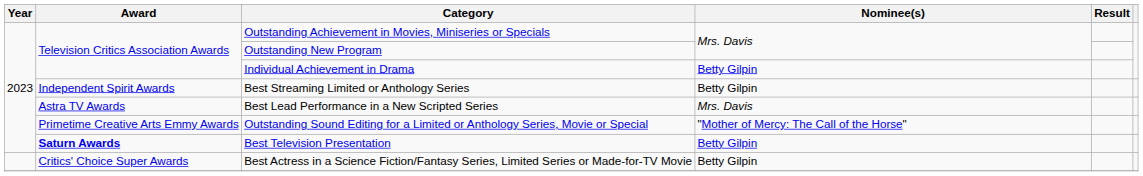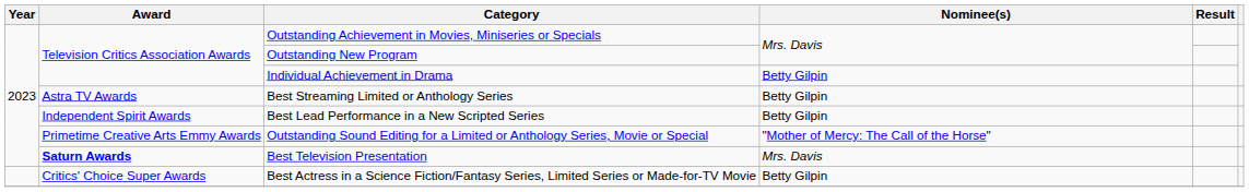 <table class="wikitable plainrowheaders sortable">
 <tr>
 <th scope="col">Year</th>
 <th scope="col">Award</th>
 <th scope="col">Category</th>
 <th scope="col" style="width:35%;">Nominee(s)</th>
 <th scope="col">Result</th>
 <th scope="col" class="unsortable"></th>
 </tr>
 <tr>
 <td style="text-align:center" rowspan="7">2023</td>
 <td rowspan="3"><a href='#'>Television Critics Association Awards</a></td>
 <td><a href='#'>Outstanding Achievement in Movies, Miniseries or Specials</a></td>
 <td rowspan="2"><em>Mrs. Davis</em></td>
 <td></td>
 <td rowspan="3" align="center"></td>
 </tr>
 <tr>
 <td><a href='#'>Outstanding New Program</a></td>
 <td></td>
 </tr>
 <tr>
 <td><a href='#'>Individual Achievement in Drama</a></td>
 <td><a href='#'>Betty Gilpin</a></td>
 <td></td>
 </tr>
 <tr>
-<td><a href='#'>Independent Spirit Awards</a></td>
+<td><a href='#'>Astra TV Awards</a></td>
 <td>Best Streaming Limited or Anthology Series</td>
 <td>Betty Gilpin</td>
 <td></td>
 <td align="center"></td>
 </tr>
 <tr>
-<td><a href='#'>Astra TV Awards</a></td>
+<td><a href='#'>Independent Spirit Awards</a></td>
 <td>Best Lead Performance in a New Scripted Series</td>
-<td><em>Mrs. Davis</em></td>
+<td>Betty Gilpin</td>
 <td></td>
 <td align="center"></td>
 </tr>
 <tr>
 <td><a href='#'>Primetime Creative Arts Emmy Awards</a></td>
 <td><a href='#'>Outstanding Sound Editing for a Limited or Anthology Series, Movie or Special</a></td>
 <td>"<a href='#'>Mother of Mercy: The Call of the Horse</a>"</td>
 <td></td>
 <td align="center"></td>
 </tr>
 <tr>
 <td><strong><a href='#'>Saturn Awards</a></strong></td>
 <td><a href='#'>Best Television Presentation</a></td>
-<td><a href='#'>Betty Gilpin</a></td>
+<td><em>Mrs. Davis</em></td>
 <td></td>
 <td align="center"></td>
 </tr>
 <tr>
 <td></td>
 <td><a href='#'>Critics' Choice Super Awards</a></td>
 <td>Best Actress in a Science Fiction/Fantasy Series, Limited Series or Made-for-TV Movie</td>
 <td>Betty Gilpin</td>
 <td></td>
 <td style="text-align:center;"></td>
 </tr>
 <tr>
 </tr>
 </table>
